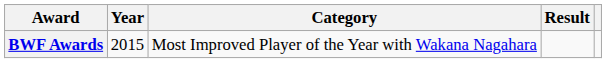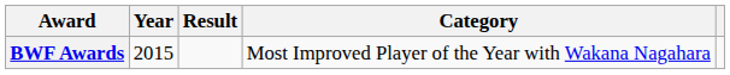 <table class="wikitable plainrowheaders sortable">
 <tr>
 <th scope="col">Award</th>
 <th scope="col">Year</th>
+<th scope="col">Result</th>
 <th scope="col">Category</th>
-<th scope="col">Result</th>
 <th scope="col" class="unsortable"></th>
 </tr>
 <tr>
 <th scope="row"><a href='#'>BWF Awards</a></th>
 <td align="center">2015</td>
+<td></td>
 <td>Most Improved Player of the Year with <a href='#'>Wakana Nagahara</a></td>
-<td></td>
 <td align="center"></td>
 </tr>
 </table>
